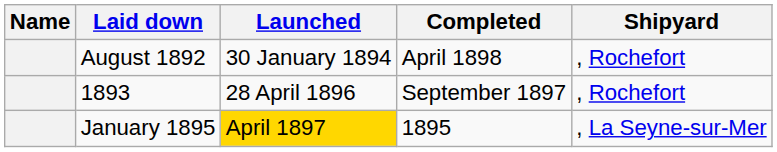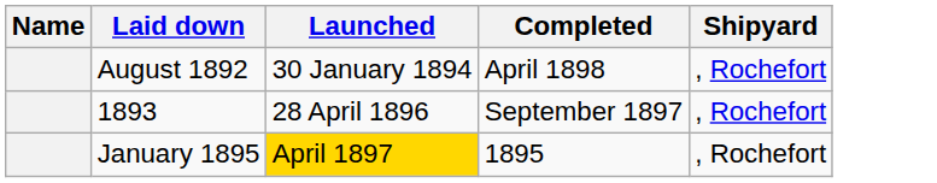 <table class="wikitable plainrowheaders">
 <tr>
 <th scope="col">Name</th>
 <th scope="col"><a href='#'>Laid down</a></th>
 <th scope="col"><a href='#'>Launched</a></th>
 <th scope="col">Completed</th>
 <th scope="col">Shipyard</th>
 </tr>
 <tr>
 <th scope="row"></th>
 <td>August 1892</td>
 <td>30 January 1894</td>
 <td>April 1898</td>
 <td>, <a href='#'>Rochefort</a></td>
 </tr>
 <tr>
 <th scope="row"></th>
 <td>1893</td>
 <td>28 April 1896</td>
 <td>September 1897</td>
 <td>, <a href='#'>Rochefort</a></td>
 </tr>
 <tr>
 <th scope="row"></th>
 <td>January 1895</td>
 <td style="background: gold;">April 1897</td>
 <td>1895</td>
-<td>, <a href='#'>La Seyne-sur-Mer</a></td>
+<td>, Rochefort</td>
 </tr>
 </table>
